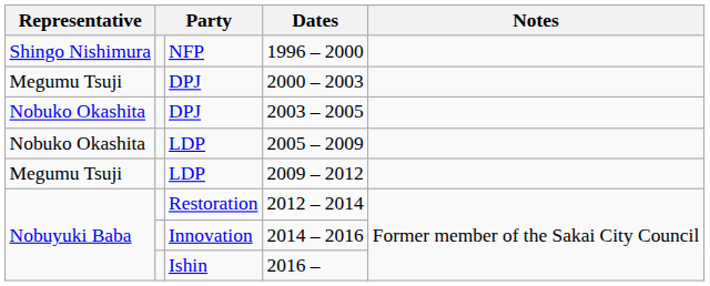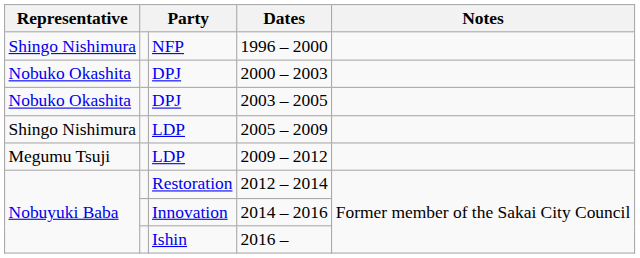 <table class="wikitable mw-collapsible">
 <tr valign=bottom>
 <th>Representative</th>
 <th colspan="2">Party</th>
 <th>Dates</th>
 <th>Notes</th>
 </tr>
 <tr>
 <td><a href='#'>Shingo Nishimura</a></td>
 <td bgcolor=></td>
 <td><a href='#'>NFP</a></td>
 <td>1996 – 2000</td>
 <td></td>
 </tr>
 <tr>
-<td>Megumu Tsuji</td>
+<td><a href='#'>Nobuko Okashita</a></td>
 <td bgcolor=></td>
 <td><a href='#'>DPJ</a></td>
 <td>2000 – 2003</td>
 <td></td>
 </tr>
 <tr>
 <td><a href='#'>Nobuko Okashita</a></td>
 <td bgcolor=></td>
 <td><a href='#'>DPJ</a></td>
 <td>2003 – 2005</td>
 <td></td>
 </tr>
 <tr>
-<td>Nobuko Okashita</td>
+<td>Shingo Nishimura</td>
 <td bgcolor=></td>
 <td><a href='#'>LDP</a></td>
 <td>2005 – 2009</td>
 <td></td>
 </tr>
 <tr>
 <td>Megumu Tsuji</td>
 <td bgcolor=></td>
 <td><a href='#'>LDP</a></td>
 <td>2009 – 2012</td>
 <td></td>
 </tr>
 <tr>
 <td rowspan="3"><a href='#'>Nobuyuki Baba</a></td>
 <td bgcolor=></td>
 <td><a href='#'>Restoration</a></td>
 <td>2012 – 2014</td>
 <td rowspan="3">Former member of the Sakai City Council</td>
 </tr>
 <tr>
 <td bgcolor=></td>
 <td><a href='#'>Innovation</a></td>
 <td>2014 – 2016</td>
 </tr>
 <tr>
 <td bgcolor=></td>
 <td><a href='#'>Ishin</a></td>
 <td>2016 –</td>
 </tr>
 </table>
